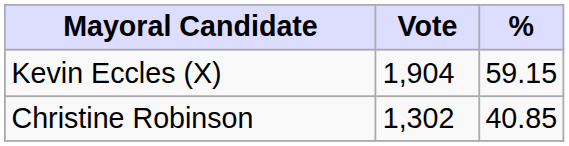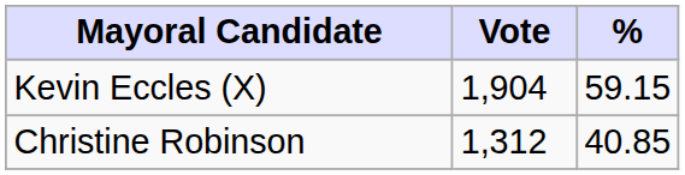 <table class="wikitable">
 <tr>
 <th style="background:#ddf; width:200px;">Mayoral Candidate </th>
 <th style="background:#ddf; width:50px;">Vote</th>
 <th style="background:#ddf; width:30px;">%</th>
 </tr>
 <tr>
 <td>Kevin Eccles (X)</td>
 <td>1,904</td>
 <td>59.15</td>
 </tr>
 <tr>
 <td>Christine Robinson</td>
-<td>1,302</td>
+<td>1,312</td>
 <td>40.85</td>
 </tr>
 </table>
